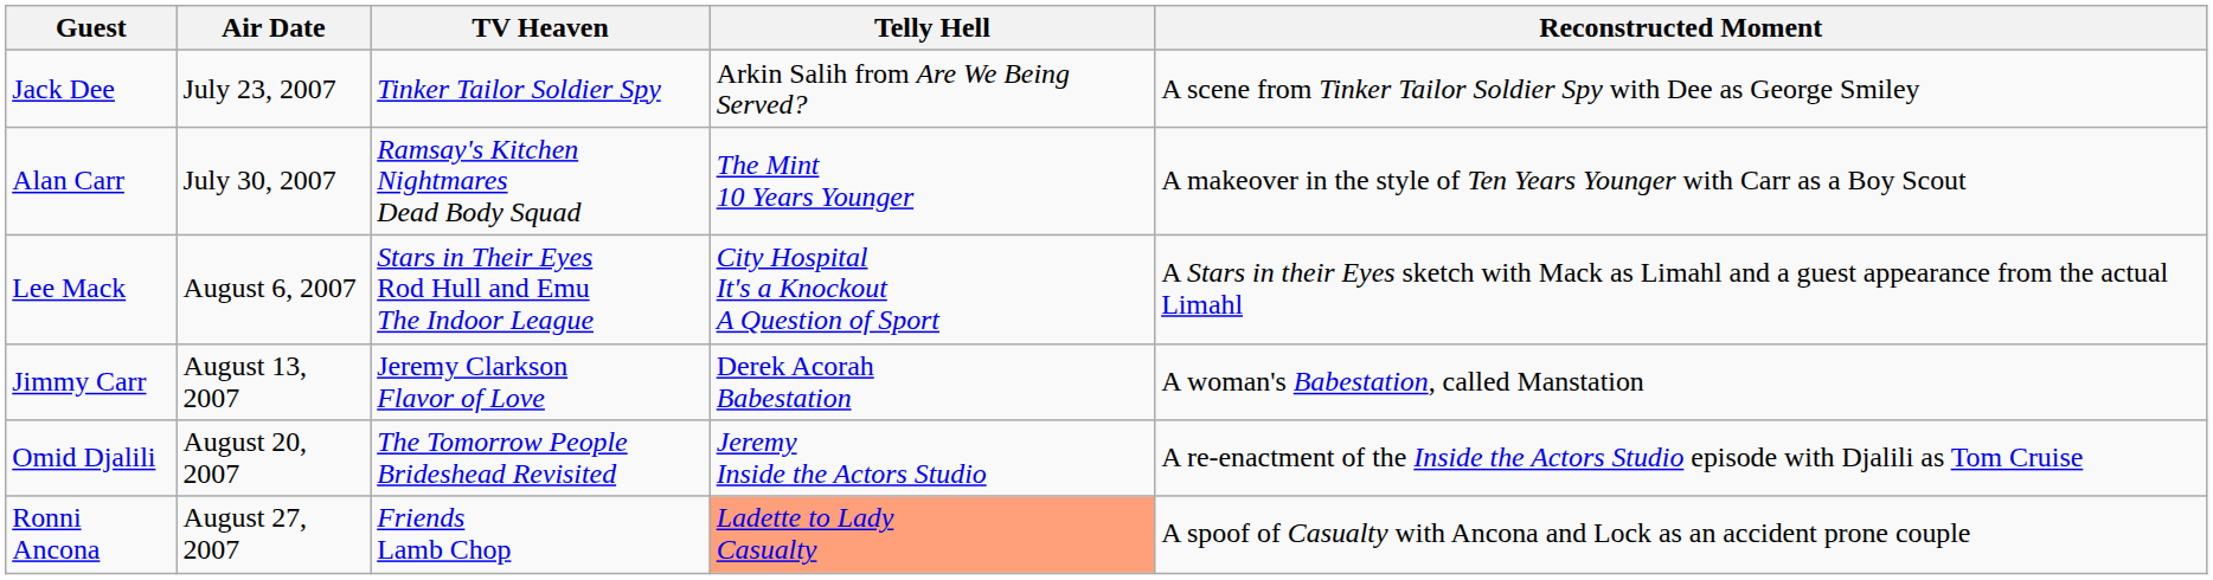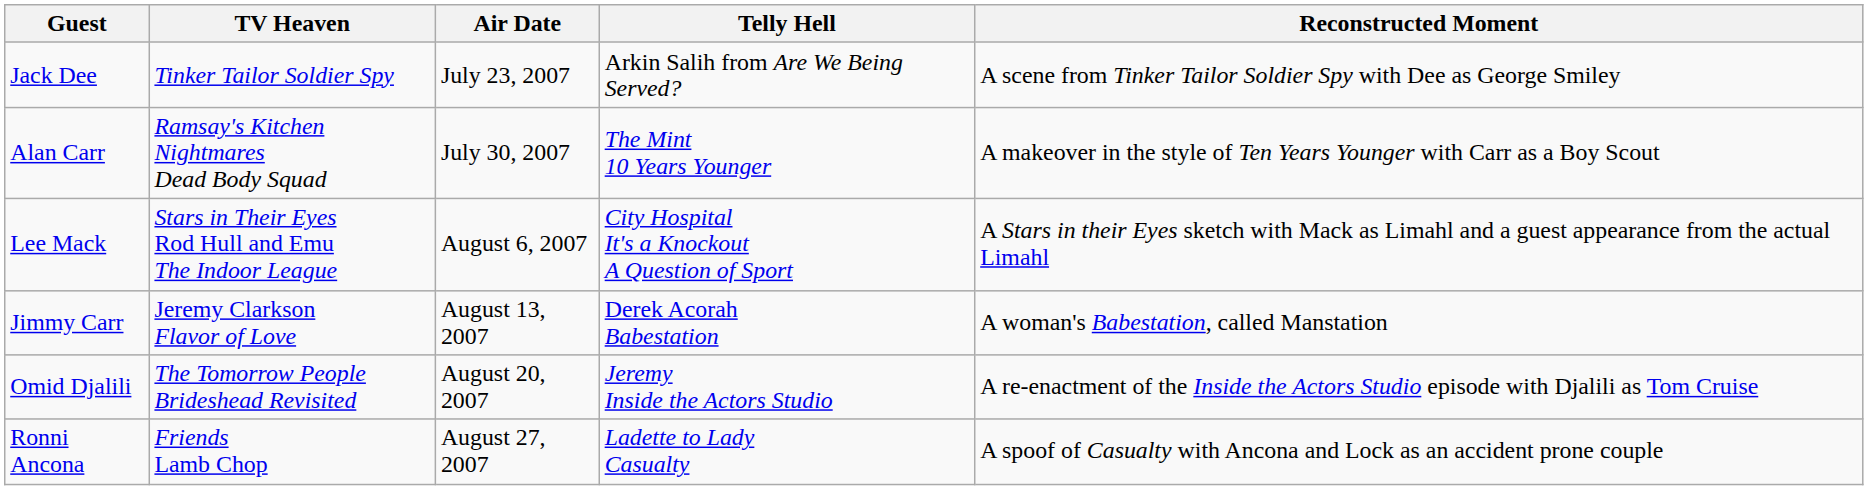 <table class="wikitable">
 <tr>
 <th rowspan="1">Guest</th>
+<th>TV Heaven</th>
 <th>Air Date</th>
-<th>TV Heaven</th>
 <th>Telly Hell</th>
 <th>Reconstructed Moment</th>
 </tr>
 <tr>
 <td><a href='#'>Jack Dee</a></td>
+<td><em><a href='#'>Tinker Tailor Soldier Spy</a></em></td>
 <td>July 23, 2007</td>
-<td><em><a href='#'>Tinker Tailor Soldier Spy</a></em></td>
 <td>Arkin Salih from <em>Are We Being Served?</em></td>
 <td>A scene from <em>Tinker Tailor Soldier Spy</em> with Dee as George Smiley</td>
 </tr>
 <tr>
 <td><a href='#'>Alan Carr</a></td>
+<td><em><a href='#'>Ramsay's Kitchen Nightmares</a></em><br><em>Dead Body Squad</em></td>
 <td>July 30, 2007</td>
-<td><em><a href='#'>Ramsay's Kitchen Nightmares</a></em><br><em>Dead Body Squad</em></td>
 <td><em><a href='#'>The Mint</a></em><br><em><a href='#'>10 Years Younger</a></em></td>
 <td>A makeover in the style of <em>Ten Years Younger</em> with Carr as a Boy Scout</td>
 </tr>
 <tr>
 <td><a href='#'>Lee Mack</a></td>
+<td><em><a href='#'>Stars in Their Eyes</a></em><br><a href='#'>Rod Hull and Emu</a><br><em><a href='#'>The Indoor League</a></em></td>
 <td>August 6, 2007</td>
-<td><em><a href='#'>Stars in Their Eyes</a></em><br><a href='#'>Rod Hull and Emu</a><br><em><a href='#'>The Indoor League</a></em></td>
 <td><em><a href='#'>City Hospital</a></em><br><em><a href='#'>It's a Knockout</a></em><br><em><a href='#'>A Question of Sport</a></em></td>
 <td>A <em>Stars in their Eyes</em> sketch with Mack as Limahl and a guest appearance from the actual <a href='#'>Limahl</a></td>
 </tr>
 <tr>
 <td><a href='#'>Jimmy Carr</a></td>
+<td><a href='#'>Jeremy Clarkson</a><br><em><a href='#'>Flavor of Love</a></em></td>
 <td>August 13, 2007</td>
-<td><a href='#'>Jeremy Clarkson</a><br><em><a href='#'>Flavor of Love</a></em></td>
 <td><a href='#'>Derek Acorah</a><br><em><a href='#'>Babestation</a></em></td>
 <td>A woman's <em><a href='#'>Babestation</a></em>, called Manstation</td>
 </tr>
 <tr>
 <td><a href='#'>Omid Djalili</a></td>
+<td><em><a href='#'>The Tomorrow People</a></em><br><em><a href='#'>Brideshead Revisited</a></em></td>
 <td>August 20, 2007</td>
-<td><em><a href='#'>The Tomorrow People</a></em><br><em><a href='#'>Brideshead Revisited</a></em></td>
 <td><em><a href='#'>Jeremy</a></em><br><em><a href='#'>Inside the Actors Studio</a></em></td>
 <td>A re-enactment of the <em><a href='#'>Inside the Actors Studio</a></em> episode with Djalili as <a href='#'>Tom Cruise</a></td>
 </tr>
 <tr>
 <td><a href='#'>Ronni Ancona</a></td>
+<td><em><a href='#'>Friends</a></em><br><a href='#'>Lamb Chop</a></td>
 <td>August 27, 2007</td>
-<td><em><a href='#'>Friends</a></em><br><a href='#'>Lamb Chop</a></td>
-<td style="background: lightsalmon;"><em><a href='#'>Ladette to Lady</a></em><br><em><a href='#'>Casualty</a></em></td>
+<td><em><a href='#'>Ladette to Lady</a></em><br><em><a href='#'>Casualty</a></em></td>
 <td>A spoof of <em>Casualty</em> with Ancona and Lock as an accident prone couple</td>
 </tr>
 </table>
